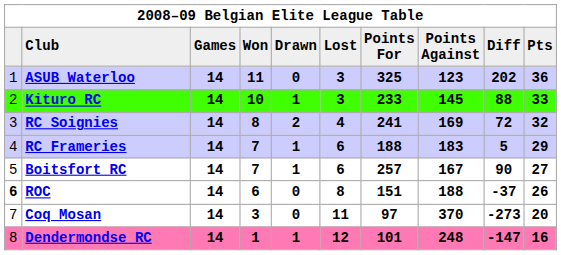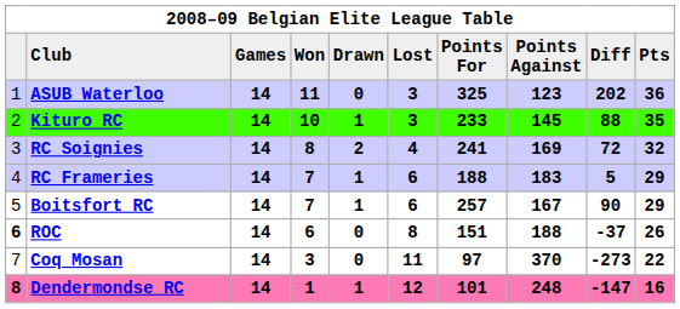 <table class="wikitable" style="float:left; margin-right:15px; text-align: center;">
 <tr>
 <td colspan="12" style="background:#fff;" cellpadding="0" cellspacing="0"><strong>2008–09 Belgian Elite League Table</strong></td>
 </tr>
 <tr>
 <th style="background:#efefef; width:10px;"></th>
 <th style="text-align:left; background:#efefef; width:150px;">Club</th>
 <th style="background:#efefef; width:20px;">Games</th>
 <th style="background:#efefef; width:20px;">Won</th>
 <th style="background:#efefef; width:20px;">Drawn</th>
 <th style="background:#efefef; width:20px;">Lost</th>
 <th style="background:#efefef; width:20px;">Points For</th>
 <th style="background:#efefef; width:20px;">Points Against</th>
 <th style="background:#efefef; width:30px;">Diff</th>
 <th style="background:#efefef; width:20px;">Pts</th>
 </tr>
 <tr style="background:#ccf; text-align:center;">
 <td>1</td>
 <td align=left><strong><a href='#'>ASUB Waterloo</a></strong></td>
 <td><strong>14</strong></td>
 <td><strong>11</strong></td>
 <td><strong>0</strong></td>
 <td><strong>3</strong></td>
 <td><strong>325</strong></td>
 <td><strong>123</strong></td>
 <td><strong>202</strong></td>
 <td><strong>36</strong></td>
 </tr>
 <tr style="background:#3fff00; text-align:center;">
 <td>2</td>
 <td align=left><strong><a href='#'>Kituro RC</a></strong></td>
 <td><strong>14</strong></td>
 <td><strong>10</strong></td>
 <td><strong>1</strong></td>
 <td><strong>3</strong></td>
 <td><strong>233</strong></td>
 <td><strong>145</strong></td>
 <td><strong>88</strong></td>
-<td><strong>33</strong></td>
+<td><strong>35</strong></td>
 </tr>
 <tr style="background:#ccf; text-align:center;">
 <td>3</td>
 <td align=left><strong><a href='#'>RC Soignies</a></strong></td>
 <td><strong>14</strong></td>
 <td><strong>8</strong></td>
 <td><strong>2</strong></td>
 <td><strong>4</strong></td>
 <td><strong>241</strong></td>
 <td><strong>169</strong></td>
 <td><strong>72</strong></td>
 <td><strong>32</strong></td>
 </tr>
 <tr style="background:#ccf; text-align:center;">
 <td>4</td>
 <td align=left><strong><a href='#'>RC Frameries</a></strong></td>
 <td><strong>14</strong></td>
 <td><strong>7</strong></td>
 <td><strong>1</strong></td>
 <td><strong>6</strong></td>
 <td><strong>188</strong></td>
 <td><strong>183</strong></td>
 <td><strong>5</strong></td>
 <td><strong>29</strong></td>
 </tr>
 <tr style="background:#fff; text-align:center;">
 <td>5</td>
 <td align=left><strong><a href='#'>Boitsfort RC</a></strong></td>
 <td><strong>14</strong></td>
 <td><strong>7</strong></td>
 <td><strong>1</strong></td>
 <td><strong>6</strong></td>
 <td><strong>257</strong></td>
 <td><strong>167</strong></td>
 <td><strong>90</strong></td>
-<td><strong>27</strong></td>
+<td><strong>29</strong></td>
 </tr>
 <tr style="background:#fff; text-align:center;">
 <td><strong>6</strong></td>
 <td align=left><strong><a href='#'>ROC</a></strong></td>
 <td><strong>14</strong></td>
 <td><strong>6</strong></td>
 <td><strong>0</strong></td>
 <td><strong>8</strong></td>
 <td><strong>151</strong></td>
 <td><strong>188</strong></td>
 <td><strong>-37</strong></td>
 <td><strong>26</strong></td>
 </tr>
 <tr style="background:#fff; text-align:center;">
 <td>7</td>
 <td align=left><strong><a href='#'>Coq Mosan</a></strong></td>
 <td><strong>14</strong></td>
 <td><strong>3</strong></td>
 <td><strong>0</strong></td>
 <td><strong>11</strong></td>
 <td><strong>97</strong></td>
 <td><strong>370</strong></td>
 <td><strong>-273</strong></td>
-<td><strong>20</strong></td>
+<td><strong>22</strong></td>
 </tr>
 <tr style="background:#ff79B4; text-align:center;">
-<td>8</td>
+<td><strong>8</strong></td>
 <td align=left><strong><a href='#'>Dendermondse RC</a></strong></td>
 <td><strong>14</strong></td>
 <td><strong>1</strong></td>
 <td><strong>1</strong></td>
 <td><strong>12</strong></td>
 <td><strong>101</strong></td>
 <td><strong>248</strong></td>
 <td><strong>-147</strong></td>
 <td><strong>16</strong></td>
 </tr>
 </table>
